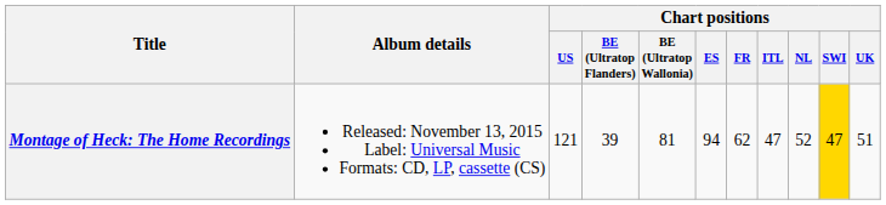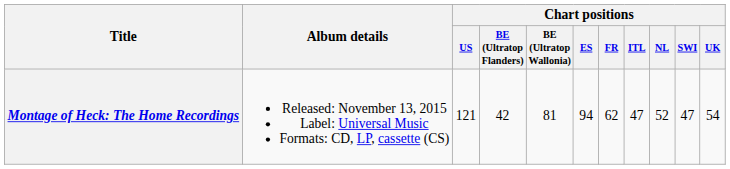 <table class="wikitable plainrowheaders" style="text-align:center;">
 <tr>
 <th rowspan="2" scope="col">Title</th>
 <th rowspan="2" scope="col">Album details</th>
 <th colspan="9" scope="col">Chart positions</th>
 </tr>
 <tr>
 <th style="width:2em;font-size:75%"><a href='#'>US</a><br></th>
 <th style="width:2em;font-size:75%"><a href='#'>BE</a> (Ultratop Flanders)<br></th>
 <th style="width:2em;font-size:75%">BE (Ultratop Wallonia)<br></th>
 <th style="width:2em;font-size:75%"><a href='#'>ES</a><br></th>
 <th style="width:2em;font-size:75%"><a href='#'>FR</a><br></th>
 <th style="width:2em;font-size:75%"><a href='#'>ITL</a><br></th>
 <th style="width:2em;font-size:75%"><a href='#'>NL</a><br></th>
 <th style="width:2em;font-size:75%"><a href='#'>SWI</a><br></th>
 <th style="width:2em;font-size:75%"><a href='#'>UK</a><br></th>
 </tr>
 <tr>
 <th scope="row"><em><a href='#'>Montage of Heck: The Home Recordings</a></em></th>
 <td><br><ul><li>Released: November 13, 2015</li><li>Label: <a href='#'>Universal Music</a></li><li>Formats: CD, <a href='#'>LP</a>, <a href='#'>cassette</a> (CS)</li></ul></td>
 <td>121</td>
-<td>39</td>
+<td>42</td>
 <td>81</td>
 <td>94</td>
 <td>62</td>
 <td>47</td>
 <td>52</td>
-<td style="background: gold;">47</td>
-<td>51</td>
+<td>47</td>
+<td>54</td>
 </tr>
 </table>
